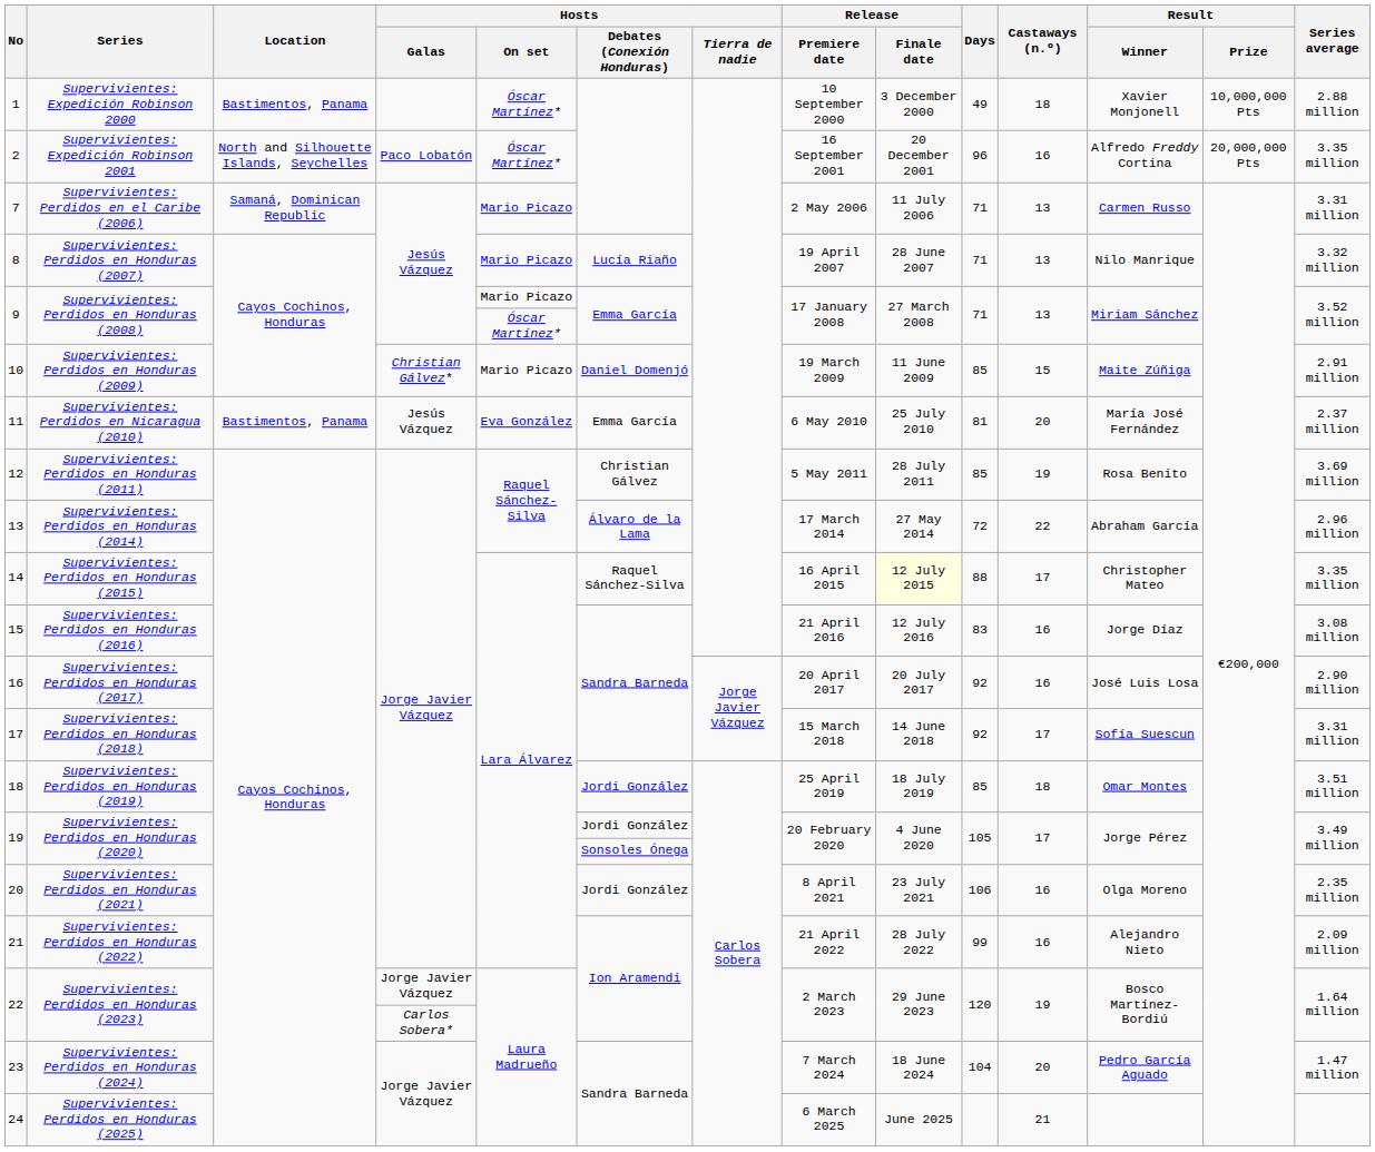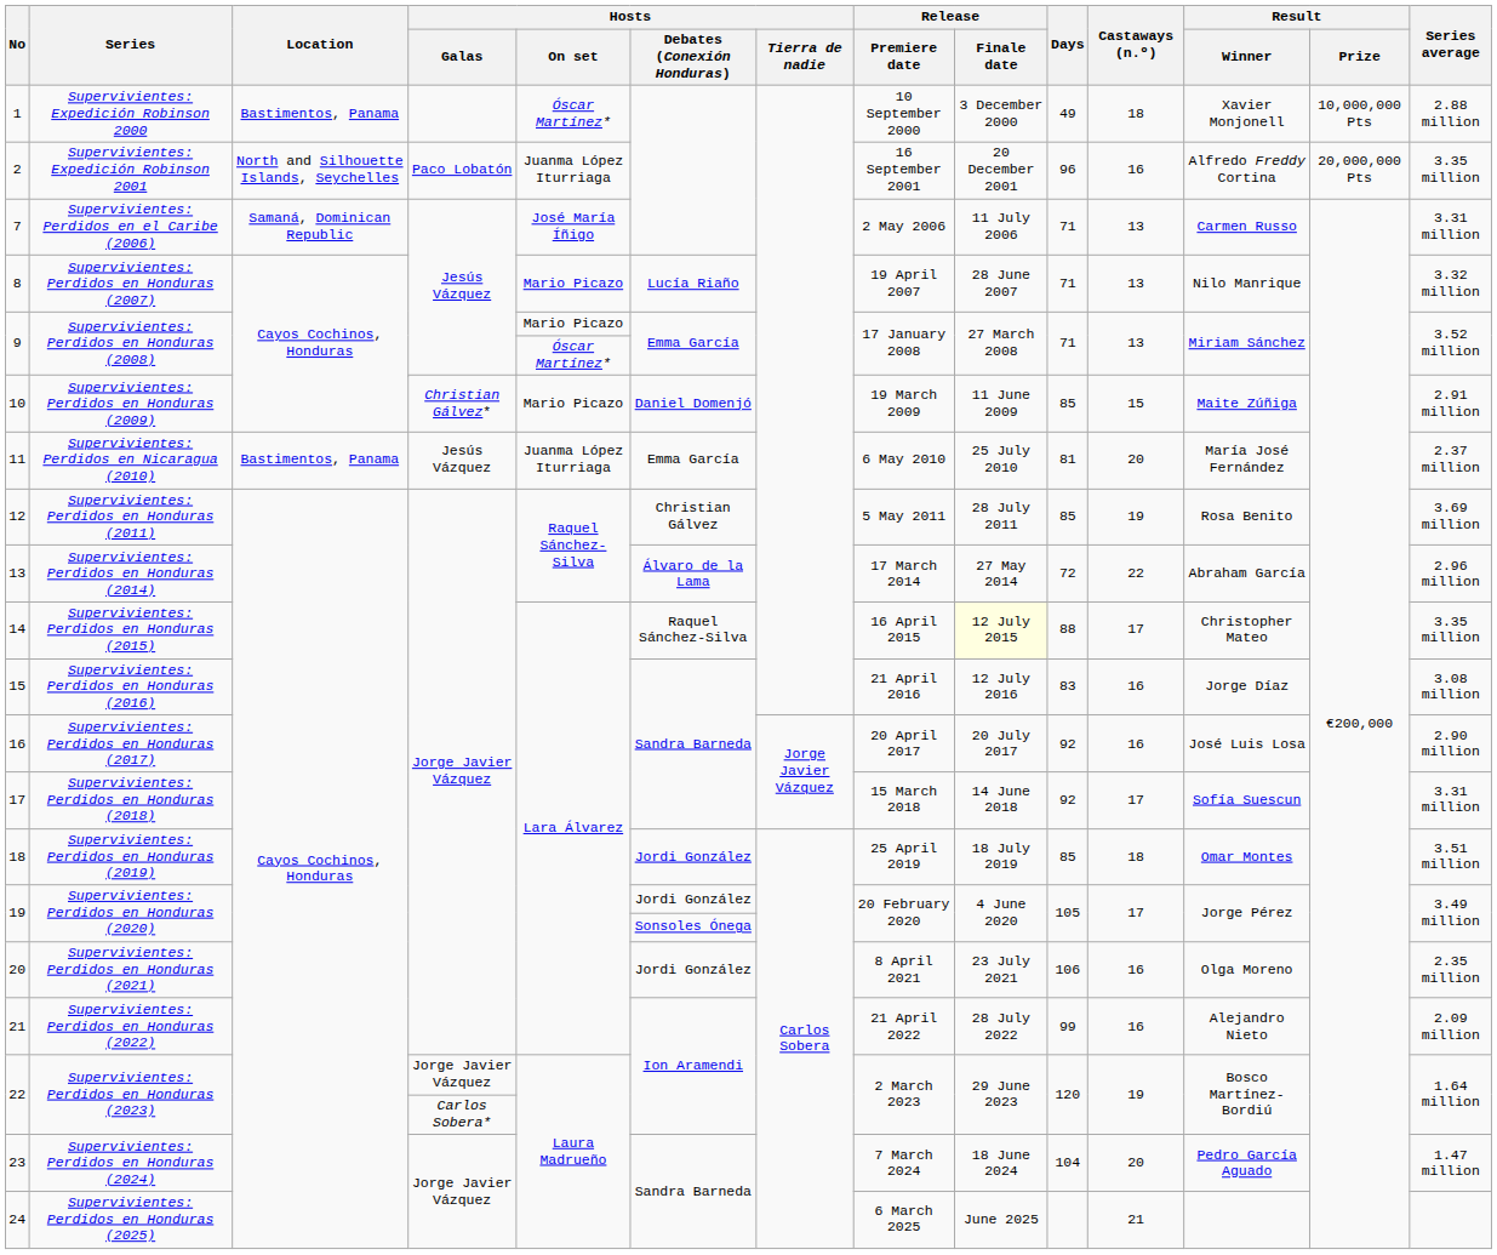 <table class="wikitable" style="text-align:center; font-size:90%">
 <tr>
 <th rowspan="2">No</th>
 <th rowspan="2">Series</th>
 <th rowspan="2">Location</th>
 <th colspan="4">Hosts</th>
 <th colspan="2">Release</th>
 <th rowspan="2">Days</th>
 <th rowspan="2">Castaways (n.º)</th>
 <th colspan="2">Result</th>
 <th rowspan="2">Series average</th>
 </tr>
 <tr>
 <th>Galas</th>
 <th>On set</th>
 <th>Debates (<em>Conexión Honduras</em>)</th>
 <th><em>Tierra de nadie</em></th>
 <th>Premiere date</th>
 <th>Finale date</th>
 <th>Winner</th>
 <th>Prize</th>
 </tr>
 <tr>
 <td>1</td>
 <td><em><a href='#'>Supervivientes: Expedición Robinson 2000</a></em></td>
 <td><a href='#'>Bastimentos</a>, <a href='#'>Panama</a></td>
 <td></td>
 <td><em><a href='#'>Óscar Martínez</a>*</em></td>
 <td rowspan="3"></td>
 <td rowspan="13"></td>
 <td>10 September 2000</td>
 <td>3 December 2000</td>
 <td>49</td>
 <td>18</td>
 <td>Xavier Monjonell</td>
 <td>10,000,000 Pts</td>
 <td>2.88 million</td>
 </tr>
 <tr>
 <td>2</td>
 <td><em><a href='#'>Supervivientes: Expedición Robinson 2001</a></em></td>
 <td><a href='#'>North</a> and <a href='#'>Silhouette Islands</a>, <a href='#'>Seychelles</a></td>
 <td><a href='#'>Paco Lobatón</a></td>
-<td><em><a href='#'>Óscar Martínez</a>*</em></td>
+<td>Juanma López Iturriaga</td>
 <td>16 September 2001</td>
 <td>20 December 2001</td>
 <td>96</td>
 <td>16</td>
 <td>Alfredo <em>Freddy</em> Cortina</td>
 <td>20,000,000 Pts</td>
 <td>3.35 million</td>
 </tr>
 <tr>
 <td>7</td>
 <td><em><a href='#'>Supervivientes: Perdidos en el Caribe (2006)</a></em></td>
 <td><a href='#'>Samaná</a>, <a href='#'>Dominican Republic</a></td>
 <td rowspan="5"><a href='#'>Jesús Vázquez</a></td>
-<td><a href='#'>Mario Picazo</a></td>
+<td><a href='#'>José María Íñigo</a></td>
 <td>2 May 2006</td>
 <td>11 July 2006</td>
 <td>71</td>
 <td>13</td>
 <td><a href='#'>Carmen Russo</a></td>
 <td rowspan="22">€200,000</td>
 <td>3.31 million</td>
 </tr>
 <tr>
 <td>8</td>
 <td><em><a href='#'>Supervivientes: Perdidos en Honduras (2007)</a></em></td>
 <td rowspan="5"><a href='#'>Cayos Cochinos</a>, <a href='#'>Honduras</a></td>
 <td><a href='#'>Mario Picazo</a></td>
 <td><a href='#'>Lucía Riaño</a></td>
 <td>19 April 2007</td>
 <td>28 June 2007</td>
 <td>71</td>
 <td>13</td>
 <td>Nilo Manrique</td>
 <td>3.32 million</td>
 </tr>
 <tr>
 <td rowspan="2">9</td>
 <td rowspan="2"><em><a href='#'>Supervivientes: Perdidos en Honduras (2008)</a></em></td>
 <td>Mario Picazo</td>
 <td rowspan="2"><a href='#'>Emma García</a></td>
 <td rowspan="2">17 January 2008</td>
 <td rowspan="2">27 March 2008</td>
 <td rowspan="2">71</td>
 <td rowspan="2">13</td>
 <td rowspan="2"><a href='#'>Miriam Sánchez</a></td>
 <td rowspan="2">3.52 million</td>
 </tr>
 <tr>
 <td><em><a href='#'>Óscar Martínez</a>*</em></td>
 </tr>
 <tr>
 <td rowspan="2">10</td>
 <td rowspan="2"><em><a href='#'>Supervivientes: Perdidos en Honduras (2009)</a></em></td>
 <td rowspan="2">Mario Picazo</td>
 <td rowspan="2"><a href='#'>Daniel Domenjó</a></td>
 <td rowspan="2">19 March 2009</td>
 <td rowspan="2">11 June 2009</td>
 <td rowspan="2">85</td>
 <td rowspan="2">15</td>
 <td rowspan="2"><a href='#'>Maite Zúñiga</a></td>
 <td rowspan="2">2.91 million</td>
 </tr>
 <tr>
 <td><a href='#'><em>Christian Gálvez</em></a>*</td>
 </tr>
 <tr>
 <td>11</td>
 <td><em><a href='#'>Supervivientes: Perdidos en Nicaragua (2010)</a></em></td>
 <td><a href='#'>Bastimentos</a>, <a href='#'>Panama</a></td>
 <td>Jesús Vázquez</td>
-<td><a href='#'>Eva González</a></td>
+<td>Juanma López Iturriaga</td>
 <td>Emma García</td>
 <td>6 May 2010</td>
 <td>25 July 2010</td>
 <td>81</td>
 <td>20</td>
 <td>María José Fernández</td>
 <td>2.37 million</td>
 </tr>
 <tr>
 <td>12</td>
 <td><em><a href='#'>Supervivientes: Perdidos en Honduras (2011)</a></em></td>
 <td rowspan="16"><a href='#'>Cayos Cochinos</a>, <a href='#'>Honduras</a></td>
 <td rowspan="11"><a href='#'>Jorge Javier Vázquez</a></td>
 <td rowspan="2"><a href='#'>Raquel Sánchez-Silva</a></td>
 <td>Christian Gálvez</td>
 <td>5 May 2011</td>
 <td>28 July 2011</td>
 <td>85</td>
 <td>19</td>
 <td>Rosa Benito</td>
 <td>3.69 million</td>
 </tr>
 <tr>
 <td>13</td>
 <td><em><a href='#'>Supervivientes: Perdidos en Honduras (2014)</a></em></td>
 <td><a href='#'>Álvaro de la Lama</a></td>
 <td>17 March 2014</td>
 <td>27 May 2014</td>
 <td>72</td>
 <td>22</td>
 <td>Abraham García</td>
 <td>2.96 million</td>
 </tr>
 <tr>
 <td>14</td>
 <td><em><a href='#'>Supervivientes: Perdidos en Honduras (2015)</a></em></td>
 <td rowspan="9"><a href='#'>Lara Álvarez</a></td>
 <td>Raquel Sánchez-Silva</td>
 <td>16 April 2015</td>
 <td style="background: lightyellow;">12 July 2015</td>
 <td>88</td>
 <td>17</td>
 <td>Christopher Mateo</td>
 <td>3.35 million</td>
 </tr>
 <tr>
 <td>15</td>
 <td><em><a href='#'>Supervivientes: Perdidos en Honduras (2016)</a></em></td>
 <td rowspan="3"><a href='#'>Sandra Barneda</a></td>
 <td>21 April 2016</td>
 <td>12 July 2016</td>
 <td>83</td>
 <td>16</td>
 <td>Jorge Díaz</td>
 <td>3.08 million</td>
 </tr>
 <tr>
 <td>16</td>
 <td><em><a href='#'>Supervivientes: Perdidos en Honduras (2017)</a></em></td>
 <td rowspan="2"><a href='#'>Jorge Javier Vázquez</a></td>
 <td>20 April 2017</td>
 <td>20 July 2017</td>
 <td>92</td>
 <td>16</td>
 <td>José Luis Losa</td>
 <td>2.90 million</td>
 </tr>
 <tr>
 <td>17</td>
 <td><em><a href='#'>Supervivientes: Perdidos en Honduras (2018)</a></em></td>
 <td>15 March 2018</td>
 <td>14 June 2018</td>
 <td>92</td>
 <td>17</td>
 <td><a href='#'>Sofía Suescun</a></td>
 <td>3.31 million</td>
 </tr>
 <tr>
 <td>18</td>
 <td><em><a href='#'>Supervivientes: Perdidos en Honduras (2019)</a></em></td>
 <td><a href='#'>Jordi González</a></td>
 <td rowspan="10"><a href='#'>Carlos Sobera</a></td>
 <td>25 April 2019</td>
 <td>18 July 2019</td>
 <td>85</td>
 <td>18</td>
 <td><a href='#'>Omar Montes</a></td>
 <td>3.51 million</td>
 </tr>
 <tr>
 <td rowspan="2">19</td>
 <td rowspan="2"><em><a href='#'>Supervivientes: Perdidos en Honduras (2020)</a></em></td>
 <td>Jordi González</td>
 <td rowspan="2">20 February 2020</td>
 <td rowspan="2">4 June 2020</td>
 <td rowspan="2">105</td>
 <td rowspan="2">17</td>
 <td rowspan="2">Jorge Pérez</td>
 <td rowspan="2">3.49 million</td>
 </tr>
 <tr>
 <td><a href='#'>Sonsoles Ónega</a></td>
 </tr>
 <tr>
 <td>20</td>
 <td><em><a href='#'>Supervivientes: Perdidos en Honduras (2021)</a></em></td>
 <td>Jordi González</td>
 <td>8 April 2021</td>
 <td>23 July 2021</td>
 <td>106</td>
 <td>16</td>
 <td>Olga Moreno</td>
 <td>2.35 million</td>
 </tr>
 <tr>
 <td>21</td>
 <td><em><a href='#'>Supervivientes: Perdidos en Honduras (2022)</a></em></td>
 <td rowspan="3"><a href='#'>Ion Aramendi</a></td>
 <td>21 April 2022</td>
 <td>28 July 2022</td>
 <td>99</td>
 <td>16</td>
 <td>Alejandro Nieto</td>
 <td>2.09 million</td>
 </tr>
 <tr>
 <td rowspan="2">22</td>
 <td rowspan="2"><em><a href='#'>Supervivientes: Perdidos en Honduras (2023)</a></em></td>
 <td>Jorge Javier Vázquez</td>
 <td rowspan="4"><a href='#'>Laura Madrueño</a></td>
 <td rowspan="2">2 March 2023</td>
 <td rowspan="2">29 June 2023</td>
 <td rowspan="2">120</td>
 <td rowspan="2">19</td>
 <td rowspan="2">Bosco Martínez-Bordiú</td>
 <td rowspan="2">1.64 million</td>
 </tr>
 <tr>
 <td><em>Carlos Sobera*</em></td>
 </tr>
 <tr>
 <td>23</td>
 <td><em><a href='#'>Supervivientes: Perdidos en Honduras (2024)</a></em></td>
 <td rowspan="3">Jorge Javier Vázquez</td>
 <td rowspan="2">Sandra Barneda</td>
 <td>7 March 2024</td>
 <td>18 June 2024</td>
 <td>104</td>
 <td>20</td>
 <td><a href='#'>Pedro García Aguado</a></td>
 <td>1.47 million</td>
 </tr>
 <tr>
 <td>24</td>
 <td><em><a href='#'>Supervivientes: Perdidos en Honduras (2025)</a></em></td>
 <td>6 March 2025</td>
 <td>June 2025</td>
 <td></td>
 <td>21</td>
 <td></td>
 <td></td>
 </tr>
 </table>
